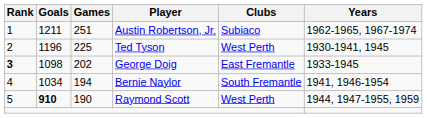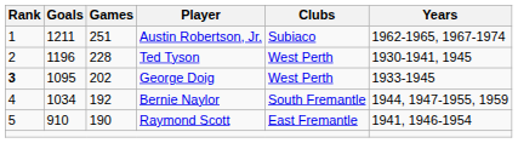 <table class="wikitable">
 <tr>
 <th>Rank</th>
 <th>Goals</th>
 <th>Games</th>
 <th>Player</th>
 <th>Clubs</th>
 <th>Years</th>
 </tr>
 <tr>
 <td>1</td>
 <td>1211</td>
 <td>251</td>
 <td><a href='#'>Austin Robertson, Jr.</a></td>
 <td><a href='#'>Subiaco</a></td>
 <td>1962-1965, 1967-1974</td>
 </tr>
 <tr>
 <td>2</td>
 <td>1196</td>
-<td>225</td>
+<td>228</td>
 <td><a href='#'>Ted Tyson</a></td>
 <td><a href='#'>West Perth</a></td>
 <td>1930-1941, 1945</td>
 </tr>
 <tr>
 <td><strong>3</strong></td>
-<td>1098</td>
+<td>1095</td>
 <td>202</td>
 <td><a href='#'>George Doig</a></td>
-<td><a href='#'>East Fremantle</a></td>
+<td><a href='#'>West Perth</a></td>
 <td>1933-1945</td>
 </tr>
 <tr>
 <td>4</td>
 <td>1034</td>
-<td>194</td>
+<td>192</td>
 <td><a href='#'>Bernie Naylor</a></td>
 <td><a href='#'>South Fremantle</a></td>
-<td>1941, 1946-1954</td>
+<td>1944, 1947-1955, 1959</td>
 </tr>
 <tr>
 <td>5</td>
-<td><strong>910</strong></td>
+<td>910</td>
 <td>190</td>
 <td><a href='#'>Raymond Scott</a></td>
-<td><a href='#'>West Perth</a></td>
-<td>1944, 1947-1955, 1959</td>
+<td><a href='#'>East Fremantle</a></td>
+<td>1941, 1946-1954</td>
 </tr>
 <tr>
 <td colspan="5"></td>
 </tr>
 </table>
